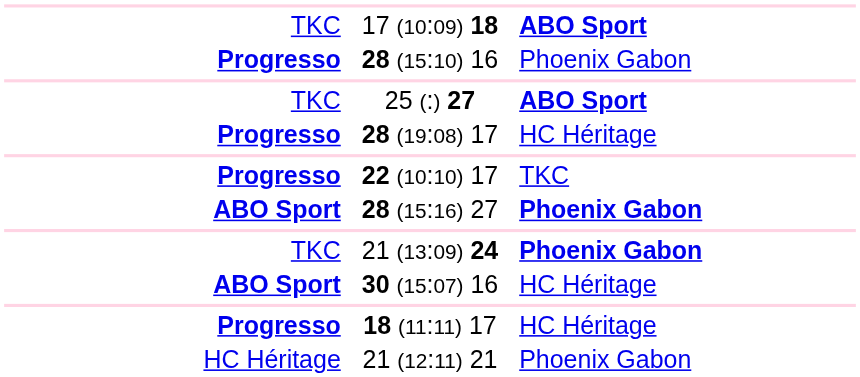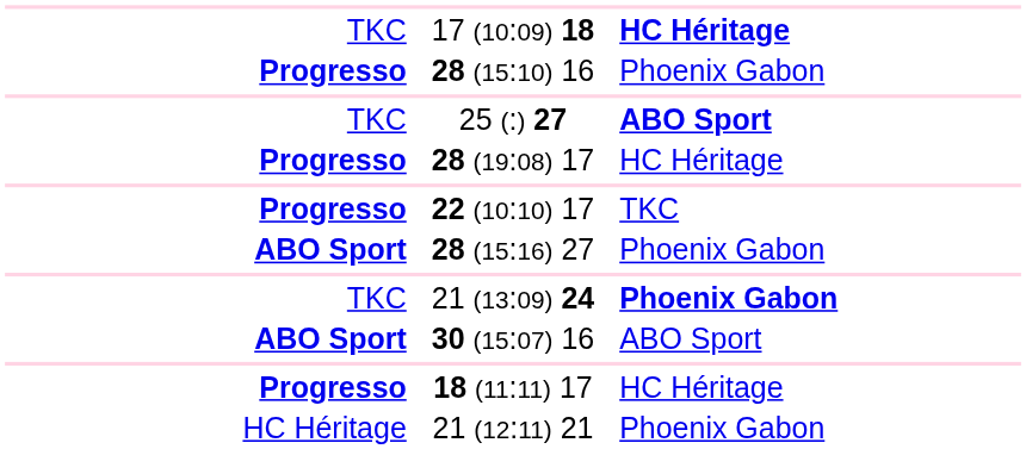 <table style="text-align:center" width=550>
 <tr>
 <th width=30%></th>
 <th width=15%></th>
 <th width=30%></th>
 </tr>
 <tr align="left" bgcolor=#ffd4e4>
 <td colspan=4></td>
 </tr>
 <tr>
 <td align="right"><a href='#'>TKC</a> </td>
 <td>17 <small>(10</small>:<small>09)</small> <strong>18</strong></td>
-<td align=left> <strong><a href='#'>ABO Sport</a></strong></td>
+<td align=left> <strong><a href='#'>HC Héritage</a></strong></td>
 </tr>
 <tr>
 <td align="right"><strong><a href='#'>Progresso</a></strong> </td>
 <td><strong>28</strong> <small>(15</small>:<small>10)</small> 16</td>
 <td align=left> <a href='#'>Phoenix Gabon</a></td>
 </tr>
 <tr align="left" bgcolor=#ffd4e4>
 <td colspan=4></td>
 </tr>
 <tr>
 <td align="right"><a href='#'>TKC</a> </td>
 <td>25 <small>(</small>:<small>)</small> <strong>27</strong></td>
 <td align=left> <strong><a href='#'>ABO Sport</a></strong></td>
 </tr>
 <tr>
 <td align="right"><strong><a href='#'>Progresso</a></strong> </td>
 <td><strong>28</strong> <small>(19</small>:<small>08)</small> 17</td>
 <td align=left> <a href='#'>HC Héritage</a></td>
 </tr>
 <tr align="left" bgcolor=#ffd4e4>
 <td colspan=4></td>
 </tr>
 <tr>
 <td align="right"><strong><a href='#'>Progresso</a></strong> </td>
 <td><strong>22</strong> <small>(10</small>:<small>10)</small> 17</td>
 <td align=left> <a href='#'>TKC</a></td>
 </tr>
 <tr>
 <td align="right"><strong><a href='#'>ABO Sport</a></strong> </td>
 <td><strong>28</strong> <small>(15</small>:<small>16)</small> 27</td>
-<td align=left><strong> <a href='#'>Phoenix Gabon</a></strong></td>
+<td align=left> <a href='#'>Phoenix Gabon</a></td>
 </tr>
 <tr align="left" bgcolor=#ffd4e4>
 <td colspan=4></td>
 </tr>
 <tr>
 <td align="right"><a href='#'>TKC</a> </td>
 <td>21 <small>(13</small>:<small>09)</small> <strong>24</strong></td>
 <td align=left> <strong><a href='#'>Phoenix Gabon</a></strong></td>
 </tr>
 <tr>
 <td align="right"><strong><a href='#'>ABO Sport</a></strong> </td>
 <td><strong>30</strong> <small>(15</small>:<small>07)</small> 16</td>
-<td align=left> <a href='#'>HC Héritage</a></td>
+<td align=left> <a href='#'>ABO Sport</a></td>
 </tr>
 <tr align="left" bgcolor=#ffd4e4>
 <td colspan=4></td>
 </tr>
 <tr>
 <td align="right"><strong><a href='#'>Progresso</a></strong> </td>
 <td><strong>18</strong> <small>(11</small>:<small>11)</small> 17</td>
 <td align=left> <a href='#'>HC Héritage</a></td>
 </tr>
 <tr>
 <td align="right"><a href='#'>HC Héritage</a> </td>
 <td>21 <small>(12</small>:<small>11)</small> 21</td>
 <td align=left> <a href='#'>Phoenix Gabon</a></td>
 </tr>
 </table>
